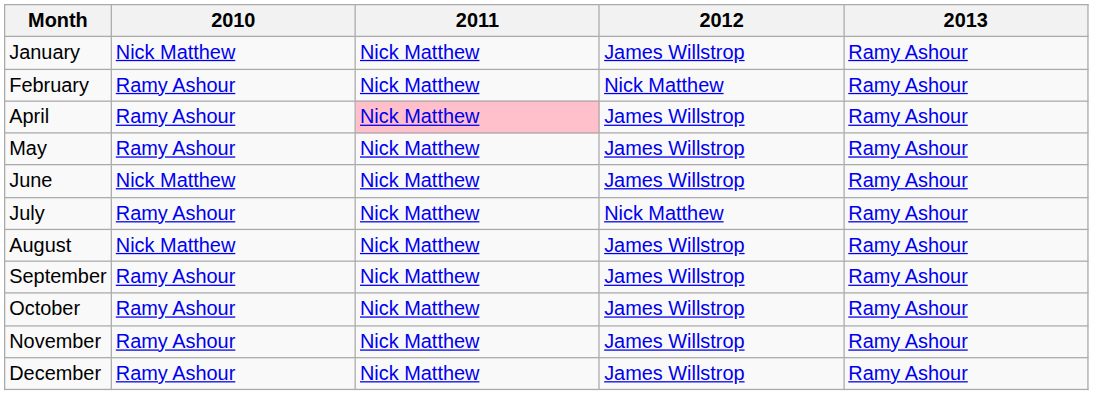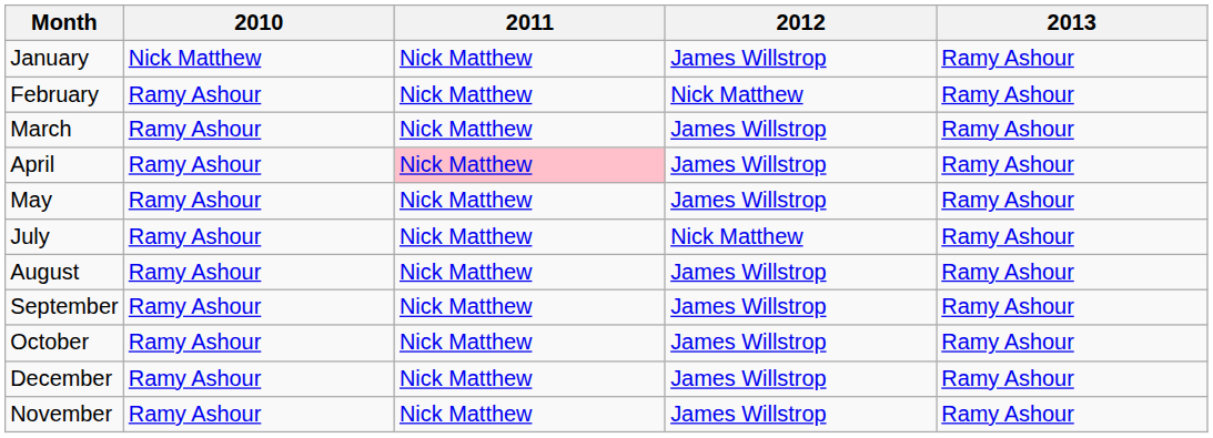 <table class=wikitable style="font-size:98%;">
 <tr>
 <th style="width:75px;">Month</th>
 <th style="width:185px;">2010</th>
 <th style="width:185px;">2011</th>
 <th style="width:185px;">2012</th>
 <th style="width:185px;">2013</th>
 </tr>
 <tr>
 <td>January</td>
 <td>  <a href='#'>Nick Matthew</a></td>
 <td> <a href='#'>Nick Matthew</a></td>
 <td> <a href='#'>James Willstrop</a></td>
 <td>  <a href='#'>Ramy Ashour</a></td>
 </tr>
 <tr>
 <td>February</td>
 <td> <a href='#'>Ramy Ashour</a></td>
 <td> <a href='#'>Nick Matthew</a></td>
 <td> <a href='#'>Nick Matthew</a></td>
 <td>  <a href='#'>Ramy Ashour</a></td>
 </tr>
 <tr>
+<td>March</td>
+<td>  <a href='#'>Ramy Ashour</a></td>
+<td> <a href='#'>Nick Matthew</a></td>
+<td> <a href='#'>James Willstrop</a></td>
+<td>  <a href='#'>Ramy Ashour</a></td>
+</tr>
+<tr>
 <td>April</td>
 <td>  <a href='#'>Ramy Ashour</a></td>
 <td style="background: pink;"> <a href='#'>Nick Matthew</a></td>
 <td> <a href='#'>James Willstrop</a></td>
 <td>  <a href='#'>Ramy Ashour</a></td>
 </tr>
 <tr>
 <td>May</td>
 <td>  <a href='#'>Ramy Ashour</a></td>
 <td> <a href='#'>Nick Matthew</a></td>
 <td> <a href='#'>James Willstrop</a></td>
 <td>  <a href='#'>Ramy Ashour</a></td>
 </tr>
 <tr>
-<td>June</td>
-<td>  <a href='#'>Nick Matthew</a></td>
-<td> <a href='#'>Nick Matthew</a></td>
-<td> <a href='#'>James Willstrop</a></td>
-<td>  <a href='#'>Ramy Ashour</a></td>
-</tr>
-<tr>
 <td>July</td>
 <td>  <a href='#'>Ramy Ashour</a></td>
 <td> <a href='#'>Nick Matthew</a></td>
 <td> <a href='#'>Nick Matthew</a></td>
 <td>  <a href='#'>Ramy Ashour</a></td>
 </tr>
 <tr>
 <td>August</td>
-<td>  <a href='#'>Nick Matthew</a></td>
+<td> <a href='#'>Ramy Ashour</a></td>
 <td> <a href='#'>Nick Matthew</a></td>
 <td> <a href='#'>James Willstrop</a></td>
 <td>  <a href='#'>Ramy Ashour</a></td>
 </tr>
 <tr>
 <td>September</td>
 <td>  <a href='#'>Ramy Ashour</a></td>
 <td> <a href='#'>Nick Matthew</a></td>
 <td> <a href='#'>James Willstrop</a></td>
 <td>  <a href='#'>Ramy Ashour</a></td>
 </tr>
 <tr>
 <td>October</td>
 <td>  <a href='#'>Ramy Ashour</a></td>
 <td> <a href='#'>Nick Matthew</a></td>
 <td> <a href='#'>James Willstrop</a></td>
 <td>  <a href='#'>Ramy Ashour</a></td>
 </tr>
 <tr>
+<td>December</td>
+<td>  <a href='#'>Ramy Ashour</a></td>
+<td> <a href='#'>Nick Matthew</a></td>
+<td> <a href='#'>James Willstrop</a></td>
+<td>  <a href='#'>Ramy Ashour</a></td>
+</tr>
+<tr>
 <td>November</td>
 <td>  <a href='#'>Ramy Ashour</a></td>
 <td> <a href='#'>Nick Matthew</a></td>
 <td> <a href='#'>James Willstrop</a></td>
 <td>  <a href='#'>Ramy Ashour</a></td>
 </tr>
-<tr>
-<td>December</td>
-<td>  <a href='#'>Ramy Ashour</a></td>
-<td> <a href='#'>Nick Matthew</a></td>
-<td> <a href='#'>James Willstrop</a></td>
-<td>  <a href='#'>Ramy Ashour</a></td>
-</tr>
 </table>
